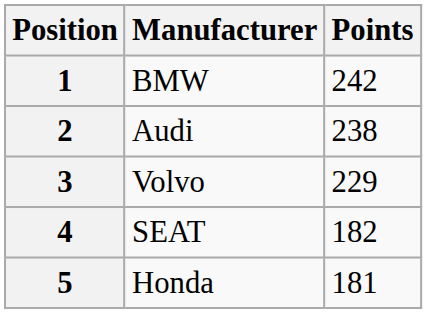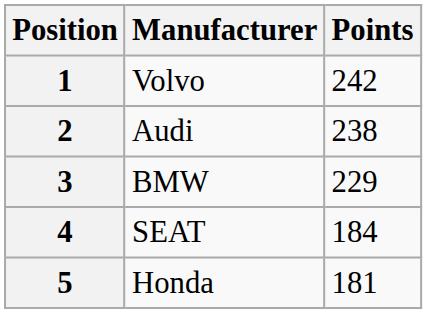 <table class="wikitable" style="font-size: 95%">
 <tr>
 <th>Position</th>
 <th>Manufacturer</th>
 <th>Points</th>
 </tr>
 <tr>
 <th>1</th>
-<td>BMW</td>
+<td>Volvo</td>
 <td>242</td>
 </tr>
 <tr>
 <th>2</th>
 <td>Audi</td>
 <td>238</td>
 </tr>
 <tr>
 <th>3</th>
-<td>Volvo</td>
+<td>BMW</td>
 <td>229</td>
 </tr>
 <tr>
 <th>4</th>
 <td>SEAT</td>
-<td>182</td>
+<td>184</td>
 </tr>
 <tr>
 <th>5</th>
 <td>Honda</td>
 <td>181</td>
 </tr>
 </table>
